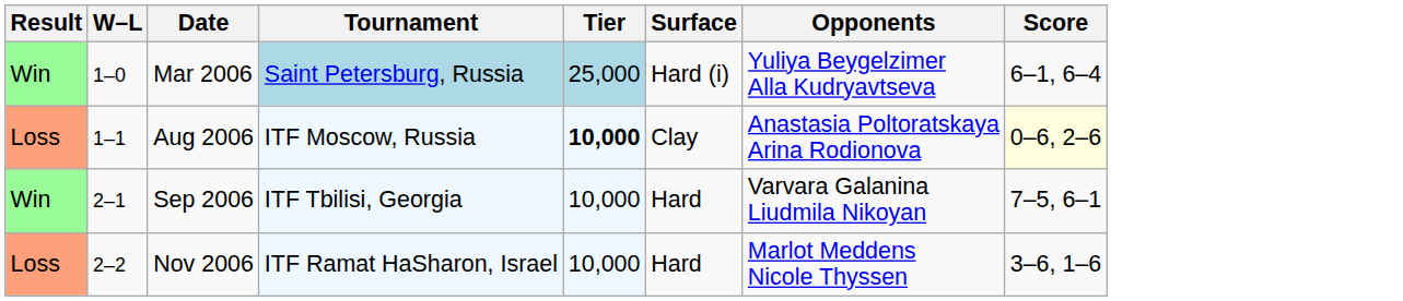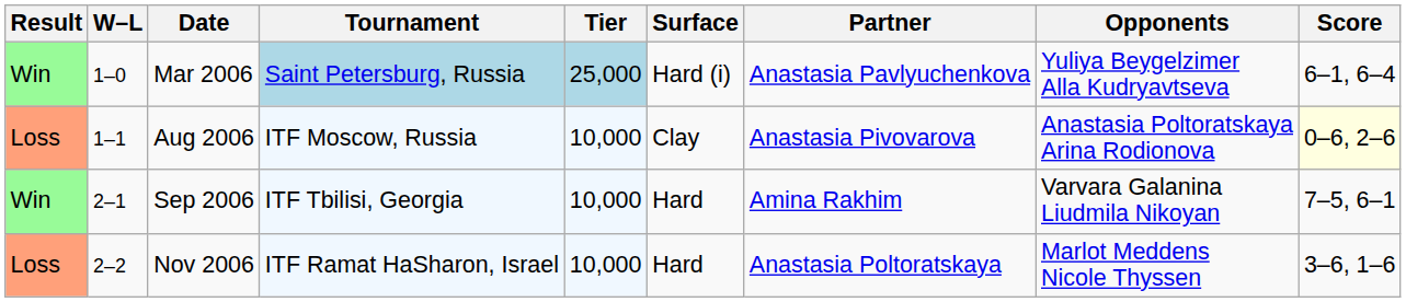 <table class="sortable wikitable">
 <tr>
 <th>Result</th>
 <th class="unsortable">W–L</th>
 <th>Date</th>
 <th>Tournament</th>
 <th>Tier</th>
 <th>Surface</th>
+<th>Partner</th>
 <th>Opponents</th>
 <th class="unsortable">Score</th>
 </tr>
 <tr>
 <td style="background:#98fb98;">Win</td>
 <td><small>1–0</small></td>
 <td>Mar 2006</td>
 <td style="background:lightblue;"><a href='#'>Saint Petersburg</a>, Russia</td>
 <td style="background:lightblue;">25,000</td>
 <td>Hard (i)</td>
+<td> <a href='#'>Anastasia Pavlyuchenkova</a></td>
 <td> <a href='#'>Yuliya Beygelzimer</a> <br>  <a href='#'>Alla Kudryavtseva</a></td>
 <td>6–1, 6–4</td>
 </tr>
 <tr>
 <td style="background:#ffa07a;">Loss</td>
 <td><small>1–1</small></td>
 <td>Aug 2006</td>
 <td style="background:#f0f8ff;">ITF Moscow, Russia</td>
-<td style="background:#f0f8ff;"><strong>10,000</strong></td>
+<td style="background:#f0f8ff;">10,000</td>
 <td>Clay</td>
+<td> <a href='#'>Anastasia Pivovarova</a></td>
 <td> <a href='#'>Anastasia Poltoratskaya</a> <br>  <a href='#'>Arina Rodionova</a></td>
 <td style="background: lightyellow;">0–6, 2–6</td>
 </tr>
 <tr>
 <td style="background:#98fb98;">Win</td>
 <td><small>2–1</small></td>
 <td>Sep 2006</td>
 <td style="background:#f0f8ff;">ITF Tbilisi, Georgia</td>
 <td style="background:#f0f8ff;">10,000</td>
 <td>Hard</td>
+<td> <a href='#'>Amina Rakhim</a></td>
 <td> Varvara Galanina <br>  <a href='#'>Liudmila Nikoyan</a></td>
 <td>7–5, 6–1</td>
 </tr>
 <tr>
 <td style="background:#ffa07a;">Loss</td>
 <td><small>2–2</small></td>
 <td>Nov 2006</td>
 <td style="background:#f0f8ff;">ITF Ramat HaSharon, Israel</td>
 <td style="background:#f0f8ff;">10,000</td>
 <td>Hard</td>
+<td> <a href='#'>Anastasia Poltoratskaya</a></td>
 <td> <a href='#'>Marlot Meddens</a> <br>  <a href='#'>Nicole Thyssen</a></td>
 <td>3–6, 1–6</td>
 </tr>
 </table>
